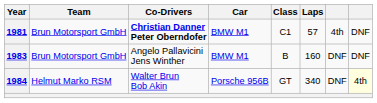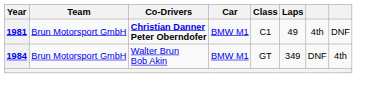 <table class="wikitable" style="text-align:center; font-size:90%">
 <tr>
 <th>Year</th>
 <th>Team</th>
 <th>Co-Drivers</th>
 <th>Car</th>
 <th>Class</th>
 <th>Laps</th>
 <th></th>
 <th></th>
 </tr>
 <tr>
 <th><a href='#'>1981</a></th>
 <td align="left"> <a href='#'>Brun Motorsport GmbH</a></td>
 <td align="left"><strong> <a href='#'>Christian Danner</a><br> Peter Oberndofer</strong></td>
 <td align="left"><a href='#'>BMW M1</a></td>
 <td>C1</td>
-<td>57</td>
+<td>49</td>
 <td>4th</td>
 <td>DNF</td>
 </tr>
 <tr>
-<th><a href='#'>1983</a></th>
+<th><a href='#'>1984</a></th>
 <td align="left"> <a href='#'>Brun Motorsport GmbH</a></td>
-<td align="left"> Angelo Pallavicini<br> Jens Winther</td>
+<td align="left"> <a href='#'>Walter Brun</a><br> <a href='#'>Bob Akin</a></td>
 <td align="left"><a href='#'>BMW M1</a></td>
-<td>B</td>
-<td>160</td>
+<td>GT</td>
+<td>349</td>
 <td>DNF</td>
-<td>DNF</td>
-</tr>
-<tr>
-<th><a href='#'>1984</a></th>
-<td align="left"> <a href='#'>Helmut Marko RSM</a></td>
-<td align="left"> <a href='#'>Walter Brun</a><br> <a href='#'>Bob Akin</a></td>
-<td align="left"><a href='#'>Porsche 956B</a></td>
-<td>GT</td>
-<td>340</td>
-<td>DNF</td>
-<td style="background: lightyellow;">4th</td>
+<td>4th</td>
 </tr>
 <tr>
 <th colspan="8"></th>
 </tr>
 </table>
